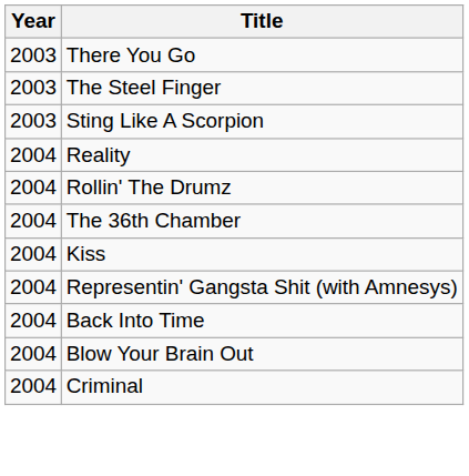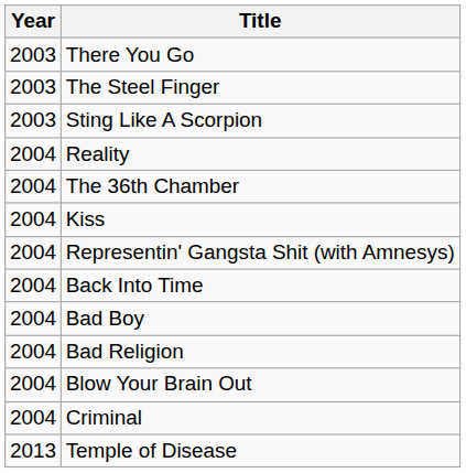 <table class="wikitable">
 <tr>
 <th>Year</th>
 <th>Title</th>
 </tr>
 <tr>
 <td>2003</td>
 <td>There You Go</td>
 </tr>
 <tr>
 <td>2003</td>
 <td>The Steel Finger</td>
 </tr>
 <tr>
 <td>2003</td>
 <td>Sting Like A Scorpion</td>
 </tr>
 <tr>
 <td>2004</td>
 <td>Reality</td>
 </tr>
 <tr>
 <td>2004</td>
-<td>Rollin' The Drumz</td>
-</tr>
-<tr>
-<td>2004</td>
 <td>The 36th Chamber</td>
 </tr>
 <tr>
 <td>2004</td>
 <td>Kiss</td>
 </tr>
 <tr>
 <td>2004</td>
 <td>Representin' Gangsta Shit (with Amnesys)</td>
 </tr>
 <tr>
 <td>2004</td>
 <td>Back Into Time</td>
 </tr>
 <tr>
 <td>2004</td>
+<td>Bad Boy</td>
+</tr>
+<tr>
+<td>2004</td>
+<td>Bad Religion</td>
+</tr>
+<tr>
+<td>2004</td>
 <td>Blow Your Brain Out</td>
 </tr>
 <tr>
 <td>2004</td>
 <td>Criminal</td>
 </tr>
+<tr>
+<td>2013</td>
+<td>Temple of Disease</td>
+</tr>
 </table>
